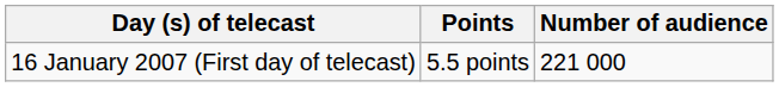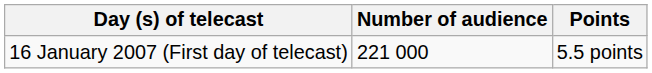 <table class="wikitable">
 <tr>
 <th>Day (s) of telecast</th>
+<th>Number of audience</th>
 <th>Points</th>
-<th>Number of audience</th>
 </tr>
 <tr>
 <td>16 January 2007 (First day of telecast)</td>
+<td>221 000</td>
 <td>5.5 points</td>
-<td>221 000</td>
 </tr>
 </table>
